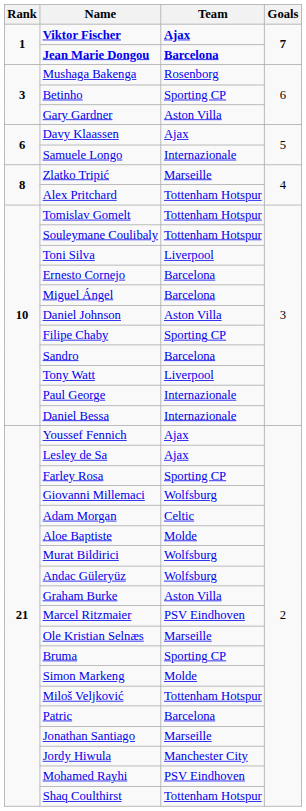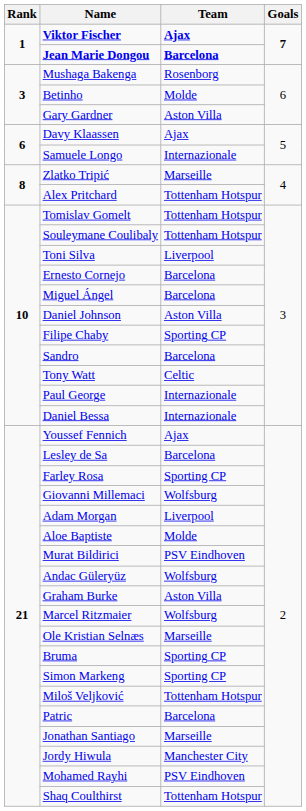 <table class="wikitable" style="text-align:center">
 <tr>
 <th>Rank</th>
 <th>Name</th>
 <th>Team</th>
 <th>Goals</th>
 </tr>
 <tr>
 <td rowspan=2><strong>1</strong></td>
 <td align="left"> <strong><a href='#'>Viktor Fischer</a></strong></td>
 <td align="left"> <strong><a href='#'>Ajax</a></strong></td>
 <td rowspan=2><strong>7</strong></td>
 </tr>
 <tr>
 <td align="left"> <strong><a href='#'>Jean Marie Dongou</a></strong></td>
 <td align="left"> <strong><a href='#'>Barcelona</a></strong></td>
 </tr>
 <tr>
 <td rowspan=3><strong>3</strong></td>
 <td align="left"> <a href='#'>Mushaga Bakenga</a></td>
 <td align="left"> <a href='#'>Rosenborg</a></td>
 <td rowspan=3>6</td>
 </tr>
 <tr>
 <td align="left"> <a href='#'>Betinho</a></td>
-<td align="left"> <a href='#'>Sporting CP</a></td>
+<td align="left"> <a href='#'>Molde</a></td>
 </tr>
 <tr>
 <td align="left"> <a href='#'>Gary Gardner</a></td>
 <td align="left"> <a href='#'>Aston Villa</a></td>
 </tr>
 <tr>
 <td rowspan=2><strong>6</strong></td>
 <td align="left"> <a href='#'>Davy Klaassen</a></td>
 <td align="left"> <a href='#'>Ajax</a></td>
 <td rowspan=2>5</td>
 </tr>
 <tr>
 <td align="left"> <a href='#'>Samuele Longo</a></td>
 <td align="left"> <a href='#'>Internazionale</a></td>
 </tr>
 <tr>
 <td rowspan=2><strong>8</strong></td>
 <td align="left"> <a href='#'>Zlatko Tripić</a></td>
 <td align="left"> <a href='#'>Marseille</a></td>
 <td rowspan=2>4</td>
 </tr>
 <tr>
 <td align="left"> <a href='#'>Alex Pritchard</a></td>
 <td align="left"> <a href='#'>Tottenham Hotspur</a></td>
 </tr>
 <tr>
 <td rowspan=11><strong>10</strong></td>
 <td align="left"> <a href='#'>Tomislav Gomelt</a></td>
 <td align="left"> <a href='#'>Tottenham Hotspur</a></td>
 <td rowspan=11>3</td>
 </tr>
 <tr>
 <td align="left"> <a href='#'>Souleymane Coulibaly</a></td>
 <td align="left"> <a href='#'>Tottenham Hotspur</a></td>
 </tr>
 <tr>
 <td align="left"> <a href='#'>Toni Silva</a></td>
 <td align="left"> <a href='#'>Liverpool</a></td>
 </tr>
 <tr>
 <td align="left"> <a href='#'>Ernesto Cornejo</a></td>
 <td align="left"> <a href='#'>Barcelona</a></td>
 </tr>
 <tr>
 <td align="left"> <a href='#'>Miguel Ángel</a></td>
 <td align="left"> <a href='#'>Barcelona</a></td>
 </tr>
 <tr>
 <td align="left"> <a href='#'>Daniel Johnson</a></td>
 <td align="left"> <a href='#'>Aston Villa</a></td>
 </tr>
 <tr>
 <td align="left"> <a href='#'>Filipe Chaby</a></td>
 <td align="left"> <a href='#'>Sporting CP</a></td>
 </tr>
 <tr>
 <td align="left"> <a href='#'>Sandro</a></td>
 <td align="left"> <a href='#'>Barcelona</a></td>
 </tr>
 <tr>
 <td align="left"> <a href='#'>Tony Watt</a></td>
-<td align="left"> <a href='#'>Liverpool</a></td>
+<td align="left"> <a href='#'>Celtic</a></td>
 </tr>
 <tr>
 <td align="left"> <a href='#'>Paul George</a></td>
 <td align="left"> <a href='#'>Internazionale</a></td>
 </tr>
 <tr>
 <td align="left"> <a href='#'>Daniel Bessa</a></td>
 <td align="left"> <a href='#'>Internazionale</a></td>
 </tr>
 <tr>
 <td rowspan=19><strong>21</strong></td>
 <td align="left"> <a href='#'>Youssef Fennich</a></td>
 <td align="left"> <a href='#'>Ajax</a></td>
 <td rowspan=19>2</td>
 </tr>
 <tr>
 <td align="left"> <a href='#'>Lesley de Sa</a></td>
-<td align="left"> <a href='#'>Ajax</a></td>
+<td align="left"> <a href='#'>Barcelona</a></td>
 </tr>
 <tr>
 <td align="left"> <a href='#'>Farley Rosa</a></td>
 <td align="left"> <a href='#'>Sporting CP</a></td>
 </tr>
 <tr>
 <td align="left"> <a href='#'>Giovanni Millemaci</a></td>
 <td align="left"> <a href='#'>Wolfsburg</a></td>
 </tr>
 <tr>
 <td align="left"> <a href='#'>Adam Morgan</a></td>
-<td align="left"> <a href='#'>Celtic</a></td>
+<td align="left"> <a href='#'>Liverpool</a></td>
 </tr>
 <tr>
 <td align="left"> <a href='#'>Aloe Baptiste</a></td>
 <td align="left"> <a href='#'>Molde</a></td>
 </tr>
 <tr>
 <td align="left"> <a href='#'>Murat Bildirici</a></td>
-<td align="left"> <a href='#'>Wolfsburg</a></td>
+<td align="left"> <a href='#'>PSV Eindhoven</a></td>
 </tr>
 <tr>
 <td align="left"> <a href='#'>Andac Güleryüz</a></td>
 <td align="left"> <a href='#'>Wolfsburg</a></td>
 </tr>
 <tr>
 <td align="left"> <a href='#'>Graham Burke</a></td>
 <td align="left"> <a href='#'>Aston Villa</a></td>
 </tr>
 <tr>
 <td align="left"> <a href='#'>Marcel Ritzmaier</a></td>
-<td align="left"> <a href='#'>PSV Eindhoven</a></td>
+<td align="left"> <a href='#'>Wolfsburg</a></td>
 </tr>
 <tr>
 <td align="left"> <a href='#'>Ole Kristian Selnæs</a></td>
 <td align="left"> <a href='#'>Marseille</a></td>
 </tr>
 <tr>
 <td align="left"> <a href='#'>Bruma</a></td>
 <td align="left"> <a href='#'>Sporting CP</a></td>
 </tr>
 <tr>
 <td align="left"> <a href='#'>Simon Markeng</a></td>
-<td align="left"> <a href='#'>Molde</a></td>
+<td align="left"> <a href='#'>Sporting CP</a></td>
 </tr>
 <tr>
 <td align="left"> <a href='#'>Miloš Veljković</a></td>
 <td align="left"> <a href='#'>Tottenham Hotspur</a></td>
 </tr>
 <tr>
 <td align="left"> <a href='#'>Patric</a></td>
 <td align="left"> <a href='#'>Barcelona</a></td>
 </tr>
 <tr>
 <td align="left"> <a href='#'>Jonathan Santiago</a></td>
 <td align="left"> <a href='#'>Marseille</a></td>
 </tr>
 <tr>
 <td align="left"> <a href='#'>Jordy Hiwula</a></td>
 <td align="left"> <a href='#'>Manchester City</a></td>
 </tr>
 <tr>
 <td align="left"> <a href='#'>Mohamed Rayhi</a></td>
 <td align="left"> <a href='#'>PSV Eindhoven</a></td>
 </tr>
 <tr>
 <td align="left"> <a href='#'>Shaq Coulthirst</a></td>
 <td align="left"> <a href='#'>Tottenham Hotspur</a></td>
 </tr>
 </table>
